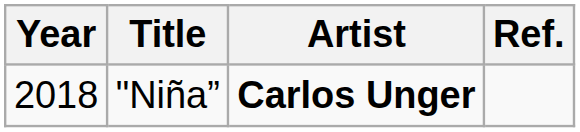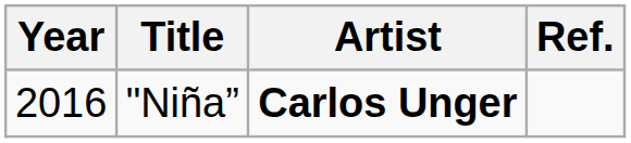 <table class="wikitable">
 <tr>
 <th>Year</th>
 <th>Title</th>
 <th>Artist</th>
 <th>Ref.</th>
 </tr>
 <tr>
-<td>2018</td>
+<td>2016</td>
 <td>"Niña”</td>
 <td><strong>Carlos Unger</strong></td>
 <td></td>
 </tr>
 </table>
